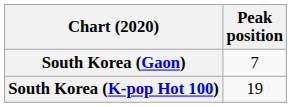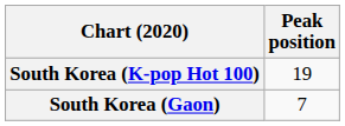 <table class="wikitable sortable plainrowheaders" style="text-align:center">
 <tr>
 <th scope="col">Chart (2020)</th>
 <th scope="col">Peak<br>position</th>
 </tr>
 <tr>
+<th scope="row">South Korea (<a href='#'>K-pop Hot 100</a>)</th>
+<td>19</td>
+</tr>
+<tr>
 <th scope="row">South Korea (<a href='#'>Gaon</a>)</th>
 <td>7</td>
 </tr>
-<tr>
-<th scope="row">South Korea (<a href='#'>K-pop Hot 100</a>)</th>
-<td>19</td>
-</tr>
 </table>
